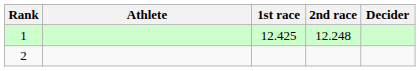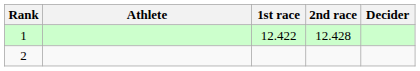 <table class=wikitable style="text-align:center">
 <tr>
 <th width=40>Rank</th>
 <th width=250>Athlete</th>
 <th width=60>1st race</th>
 <th width=60>2nd race</th>
 <th width=60>Decider</th>
 </tr>
 <tr bgcolor=ccffcc>
 <td>1</td>
 <td align=left></td>
-<td>12.425</td>
-<td>12.248</td>
+<td>12.422</td>
+<td>12.428</td>
 <td></td>
 </tr>
 <tr>
 <td>2</td>
 <td align=left></td>
 <td></td>
 <td></td>
 <td></td>
 </tr>
 </table>
